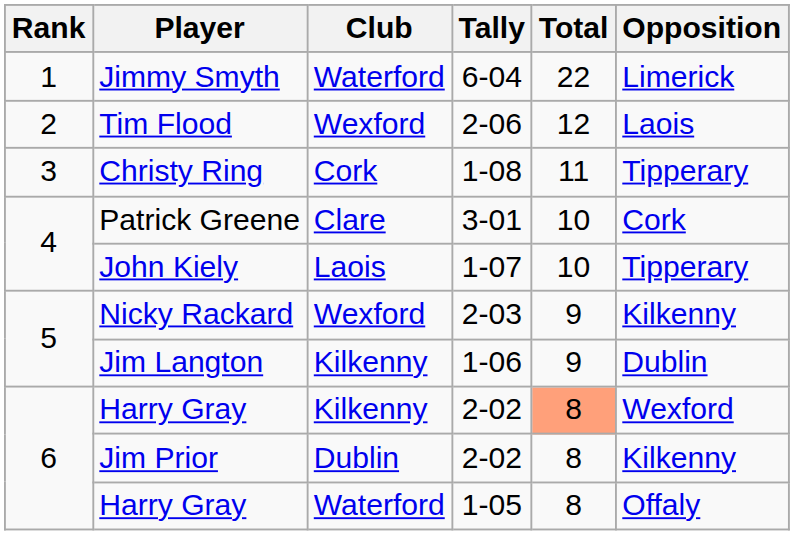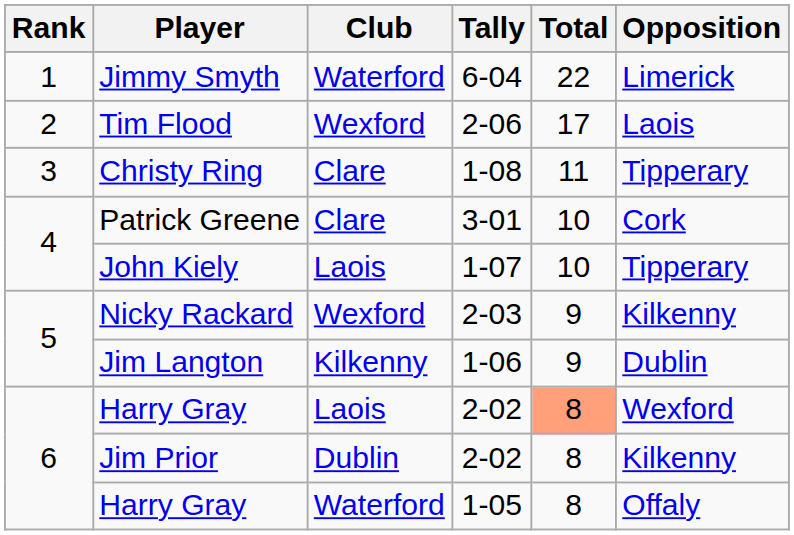 <table class="wikitable">
 <tr>
 <th>Rank</th>
 <th>Player</th>
 <th>Club</th>
 <th>Tally</th>
 <th>Total</th>
 <th>Opposition</th>
 </tr>
 <tr>
 <td rowspan="1" style="text-align:center;">1</td>
 <td><a href='#'>Jimmy Smyth</a></td>
 <td><a href='#'>Waterford</a></td>
 <td align=center>6-04</td>
 <td align=center>22</td>
 <td><a href='#'>Limerick</a></td>
 </tr>
 <tr>
 <td rowspan="1" style="text-align:center;">2</td>
 <td><a href='#'>Tim Flood</a></td>
 <td><a href='#'>Wexford</a></td>
 <td align=center>2-06</td>
-<td align=center>12</td>
+<td align=center>17</td>
 <td><a href='#'>Laois</a></td>
 </tr>
 <tr>
 <td rowspan="1" style="text-align:center;">3</td>
 <td><a href='#'>Christy Ring</a></td>
-<td><a href='#'>Cork</a></td>
+<td><a href='#'>Clare</a></td>
 <td align=center>1-08</td>
 <td align=center>11</td>
 <td><a href='#'>Tipperary</a></td>
 </tr>
 <tr>
 <td rowspan="2" style="text-align:center;">4</td>
 <td>Patrick Greene</td>
 <td><a href='#'>Clare</a></td>
 <td align=center>3-01</td>
 <td align=center>10</td>
 <td><a href='#'>Cork</a></td>
 </tr>
 <tr>
 <td><a href='#'>John Kiely</a></td>
 <td><a href='#'>Laois</a></td>
 <td align=center>1-07</td>
 <td align=center>10</td>
 <td><a href='#'>Tipperary</a></td>
 </tr>
 <tr>
 <td rowspan="2" style="text-align:center;">5</td>
 <td><a href='#'>Nicky Rackard</a></td>
 <td><a href='#'>Wexford</a></td>
 <td align=center>2-03</td>
 <td align=center>9</td>
 <td><a href='#'>Kilkenny</a></td>
 </tr>
 <tr>
 <td><a href='#'>Jim Langton</a></td>
 <td><a href='#'>Kilkenny</a></td>
 <td align=center>1-06</td>
 <td align=center>9</td>
 <td><a href='#'>Dublin</a></td>
 </tr>
 <tr>
 <td rowspan="3" style="text-align:center;">6</td>
 <td><a href='#'>Harry Gray</a></td>
-<td><a href='#'>Kilkenny</a></td>
+<td><a href='#'>Laois</a></td>
 <td align=center>2-02</td>
 <td align=center style="background: lightsalmon;">8</td>
 <td><a href='#'>Wexford</a></td>
 </tr>
 <tr>
 <td><a href='#'>Jim Prior</a></td>
 <td><a href='#'>Dublin</a></td>
 <td align=center>2-02</td>
 <td align=center>8</td>
 <td><a href='#'>Kilkenny</a></td>
 </tr>
 <tr>
 <td><a href='#'>Harry Gray</a></td>
 <td><a href='#'>Waterford</a></td>
 <td align=center>1-05</td>
 <td align=center>8</td>
 <td><a href='#'>Offaly</a></td>
 </tr>
 </table>
